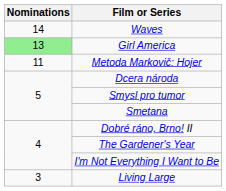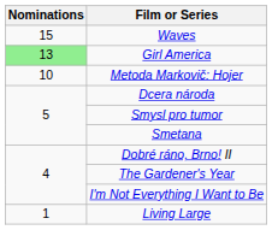 <table class="wikitable plainrowheaders" style="text-align: center; float:left; margin-right:1em;">
 <tr>
 <th scope="col" style="width:55px;">Nominations</th>
 <th scope="col" style="text-align:center;">Film or Series</th>
 </tr>
 <tr>
-<td>14</td>
+<td>15</td>
 <td><em><a href='#'>Waves</a></em></td>
 </tr>
 <tr>
 <td style="background: lightgreen;">13</td>
 <td><em><a href='#'>Girl America</a></em></td>
 </tr>
 <tr>
-<td>11</td>
+<td>10</td>
 <td><em><a href='#'>Metoda Markovič: Hojer</a></em></td>
 </tr>
 <tr>
 <td rowspan="3">5</td>
 <td><em><a href='#'>Dcera národa</a></em></td>
 </tr>
 <tr>
 <td><em><a href='#'>Smysl pro tumor</a></em></td>
 </tr>
 <tr>
 <td><em><a href='#'>Smetana</a></em></td>
 </tr>
 <tr>
 <td rowspan="3">4</td>
 <td><em><a href='#'>Dobré ráno, Brno!</a> II</em></td>
 </tr>
 <tr>
 <td><em><a href='#'>The Gardener's Year</a></em></td>
 </tr>
 <tr>
 <td><em><a href='#'>I'm Not Everything I Want to Be</a></em></td>
 </tr>
 <tr>
-<td>3</td>
+<td>1</td>
 <td><em><a href='#'>Living Large</a></em></td>
 </tr>
 </table>
